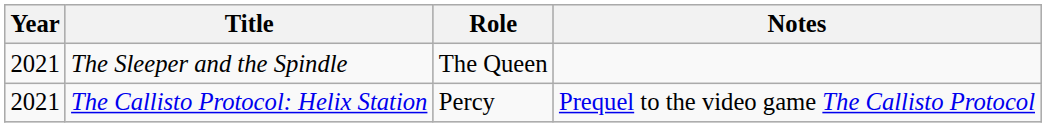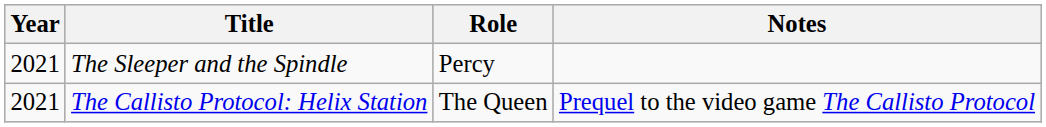 <table class="wikitable sortable">
 <tr>
 <th>Year</th>
 <th>Title</th>
 <th>Role</th>
 <th>Notes</th>
 </tr>
 <tr>
 <td>2021</td>
 <td><em>The Sleeper and the Spindle</em></td>
-<td>The Queen</td>
+<td>Percy</td>
 <td></td>
 </tr>
 <tr>
 <td>2021</td>
 <td><em><a href='#'>The Callisto Protocol: Helix Station</a></em></td>
-<td>Percy</td>
+<td>The Queen</td>
 <td><a href='#'>Prequel</a> to the video game <em><a href='#'>The Callisto Protocol</a></em></td>
 </tr>
 </table>
